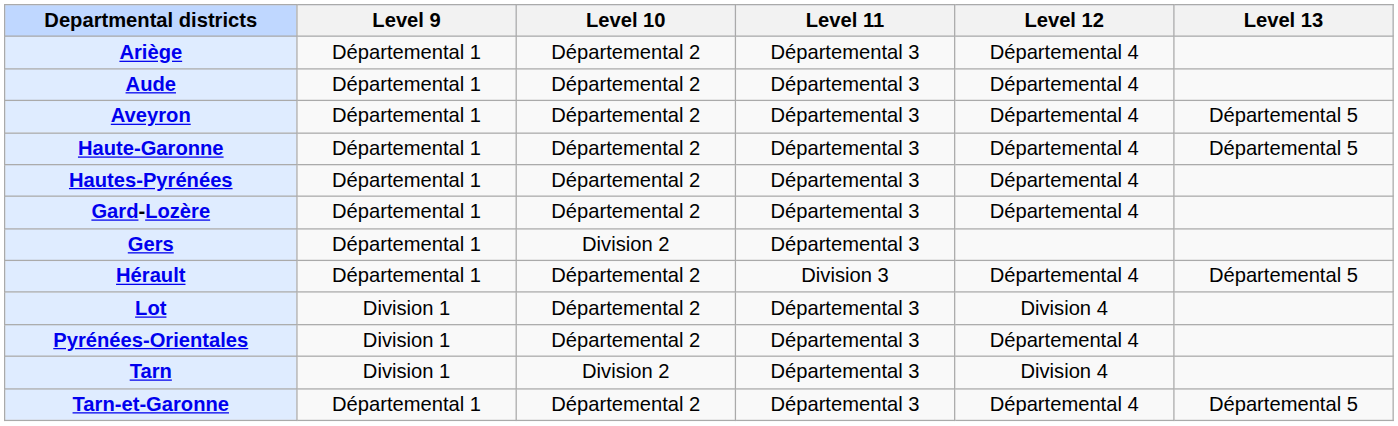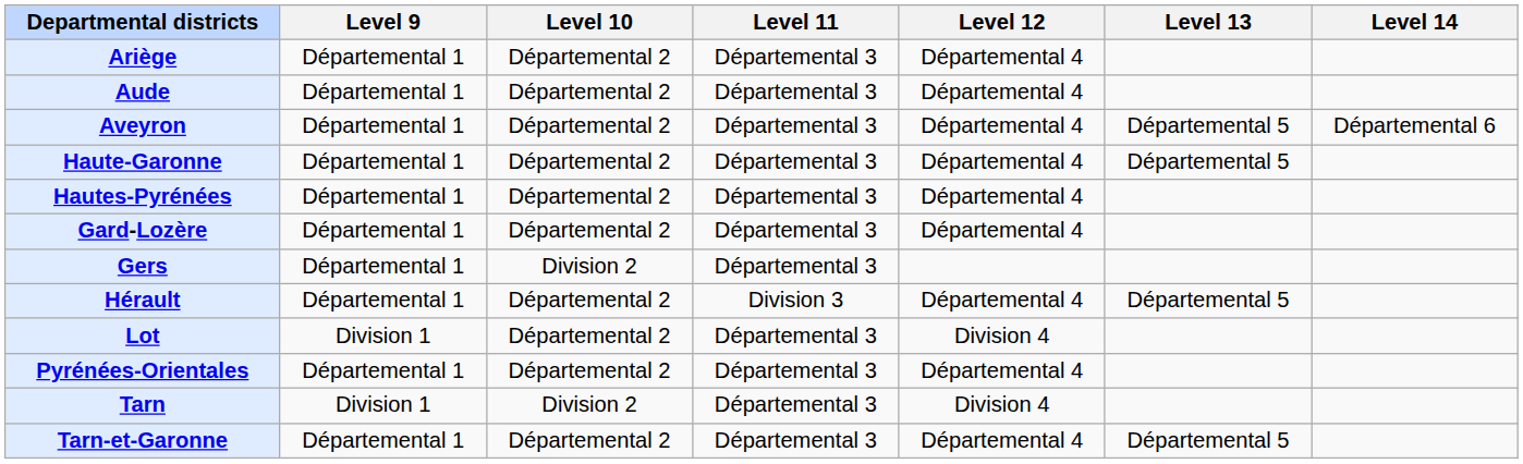 <table class="wikitable" style="text-align: center;">
 <tr style="background:#dfecff;">
 <th width="16%" style="background:#bfd7ff;">Departmental districts</th>
 <th width="12%">Level 9</th>
 <th width="12%">Level 10</th>
 <th width="12%">Level 11</th>
 <th width="12%">Level 12</th>
 <th width="12%">Level 13</th>
+<th width="12%">Level 14</th>
 </tr>
 <tr align="center">
 <th style="background:#dfecff;"><a href='#'>Ariège</a></th>
 <td>Départemental 1</td>
 <td>Départemental 2</td>
 <td>Départemental 3</td>
 <td>Départemental 4</td>
+<td> </td>
 <td> </td>
 </tr>
 <tr align="center">
 <th style="background:#dfecff;"><a href='#'>Aude</a></th>
 <td>Départemental 1</td>
 <td>Départemental 2</td>
 <td>Départemental 3</td>
 <td>Départemental 4</td>
 <td> </td>
+<td> </td>
 </tr>
 <tr align="center">
 <th style="background:#dfecff;"><a href='#'>Aveyron</a></th>
 <td>Départemental 1</td>
 <td>Départemental 2</td>
 <td>Départemental 3</td>
 <td>Départemental 4</td>
 <td>Départemental 5</td>
+<td>Départemental 6</td>
 </tr>
 <tr align="center">
 <th style="background:#dfecff;"><a href='#'>Haute-Garonne</a></th>
 <td>Départemental 1</td>
 <td>Départemental 2</td>
 <td>Départemental 3</td>
 <td>Départemental 4</td>
 <td>Départemental 5</td>
+<td> </td>
 </tr>
 <tr align="center">
 <th style="background:#dfecff;"><a href='#'>Hautes-Pyrénées</a></th>
 <td>Départemental 1</td>
 <td>Départemental 2</td>
 <td>Départemental 3</td>
 <td>Départemental 4</td>
+<td> </td>
 <td> </td>
 </tr>
 <tr align="center">
 <th style="background:#dfecff;"><a href='#'>Gard</a>-<a href='#'>Lozère</a></th>
 <td>Départemental 1</td>
 <td>Départemental 2</td>
 <td>Départemental 3</td>
 <td>Départemental 4</td>
 <td> </td>
+<td> </td>
 </tr>
 <tr align="center">
 <th style="background:#dfecff;"><a href='#'>Gers</a></th>
 <td>Départemental 1</td>
 <td>Division 2</td>
 <td>Départemental 3</td>
+<td> </td>
 <td> </td>
 <td> </td>
 </tr>
 <tr align="center">
 <th style="background:#dfecff;"><a href='#'>Hérault</a></th>
 <td>Départemental 1</td>
 <td>Départemental 2</td>
 <td>Division 3</td>
 <td>Départemental 4</td>
 <td>Départemental 5</td>
+<td> </td>
 </tr>
 <tr align="center">
 <th style="background:#dfecff;"><a href='#'>Lot</a></th>
 <td>Division 1</td>
 <td>Départemental 2</td>
 <td>Départemental 3</td>
 <td>Division 4</td>
 <td> </td>
+<td> </td>
 </tr>
 <tr align="center">
 <th style="background:#dfecff;"><a href='#'>Pyrénées-Orientales</a></th>
-<td>Division 1</td>
+<td>Départemental 1</td>
 <td>Départemental 2</td>
 <td>Départemental 3</td>
 <td>Départemental 4</td>
+<td> </td>
 <td> </td>
 </tr>
 <tr align="center">
 <th style="background:#dfecff;"><a href='#'>Tarn</a></th>
 <td>Division 1</td>
 <td>Division 2</td>
 <td>Départemental 3</td>
 <td>Division 4</td>
 <td> </td>
+<td> </td>
 </tr>
 <tr align="center">
 <th style="background:#dfecff;"><a href='#'>Tarn-et-Garonne</a></th>
 <td>Départemental 1</td>
 <td>Départemental 2</td>
 <td>Départemental 3</td>
 <td>Départemental 4</td>
 <td>Départemental 5</td>
+<td> </td>
 </tr>
 </table>
